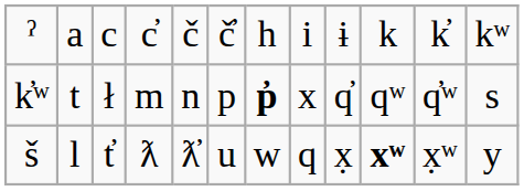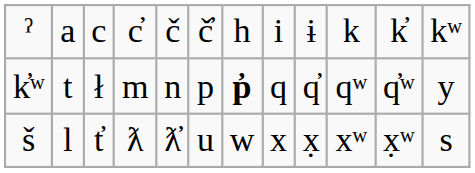 <table class="wikitable" style="text-align: center;">
 <tr>
 <td>ˀ</td>
 <td>a</td>
 <td>c</td>
 <td>c̓</td>
 <td>č</td>
 <td>č̓</td>
 <td>h</td>
 <td>i</td>
 <td>ɨ</td>
 <td>k</td>
 <td>k̓</td>
 <td>kʷ</td>
 </tr>
 <tr>
 <td>k̓ʷ</td>
 <td>t</td>
 <td>ł</td>
 <td>m</td>
 <td>n</td>
 <td>p</td>
 <td><strong>p̓</strong></td>
-<td>x</td>
+<td>q</td>
 <td>q̓</td>
 <td>qʷ</td>
 <td>q̓ʷ</td>
-<td>s</td>
+<td>y</td>
 </tr>
 <tr>
 <td>š</td>
 <td>l</td>
 <td>t̓</td>
 <td>ƛ</td>
 <td>ƛ̓</td>
 <td>u</td>
 <td>w</td>
-<td>q</td>
+<td>x</td>
 <td>x̣</td>
-<td><strong>xʷ</strong></td>
+<td>xʷ</td>
 <td>x̣ʷ</td>
-<td>y</td>
+<td>s</td>
 </tr>
 </table>
